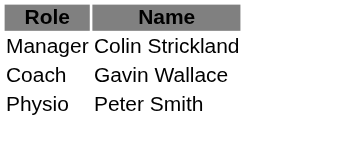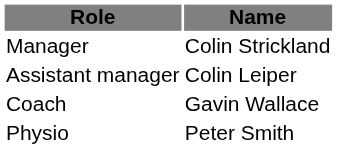 <table class="toccolours">
 <tr>
 <th style="background:grey;">Role</th>
 <th style="background:grey;">Name</th>
 </tr>
 <tr>
 <td>Manager</td>
 <td> Colin Strickland</td>
 </tr>
 <tr>
+<td>Assistant manager</td>
+<td> Colin Leiper</td>
+</tr>
+<tr>
 <td>Coach</td>
 <td> Gavin Wallace</td>
 </tr>
 <tr>
 <td>Physio</td>
 <td> Peter Smith</td>
 </tr>
 </table>
